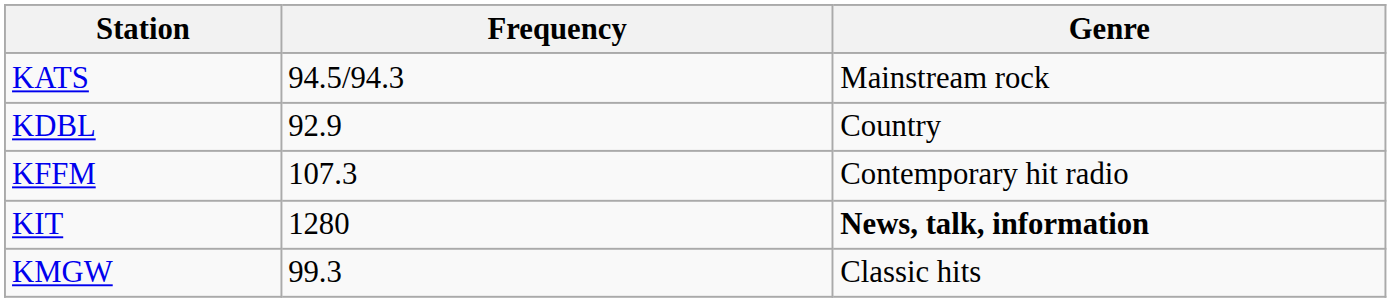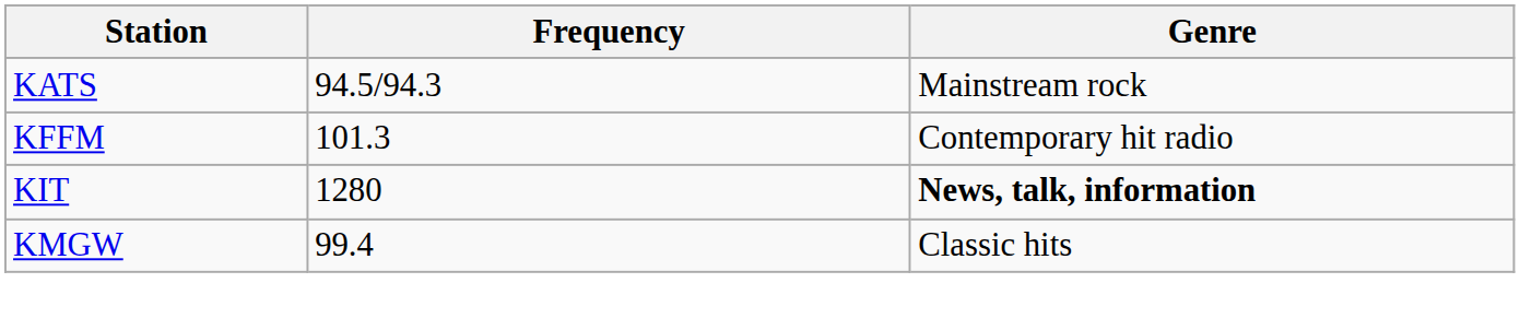 <table class="wikitable" style="width:45em;">
 <tr>
 <th style="width:20%">Station</th>
 <th style="width:40%">Frequency</th>
 <th style="width:40%">Genre</th>
 </tr>
 <tr>
 <td><a href='#'>KATS</a></td>
 <td>94.5/94.3</td>
 <td>Mainstream rock</td>
 </tr>
 <tr>
-<td><a href='#'>KDBL</a></td>
-<td>92.9</td>
-<td>Country</td>
-</tr>
-<tr>
 <td><a href='#'>KFFM</a></td>
-<td>107.3</td>
+<td>101.3</td>
 <td>Contemporary hit radio</td>
 </tr>
 <tr>
 <td><a href='#'>KIT</a></td>
 <td>1280</td>
 <td><strong>News, talk, information</strong></td>
 </tr>
 <tr>
 <td><a href='#'>KMGW</a></td>
-<td>99.3</td>
+<td>99.4</td>
 <td>Classic hits</td>
 </tr>
 </table>
